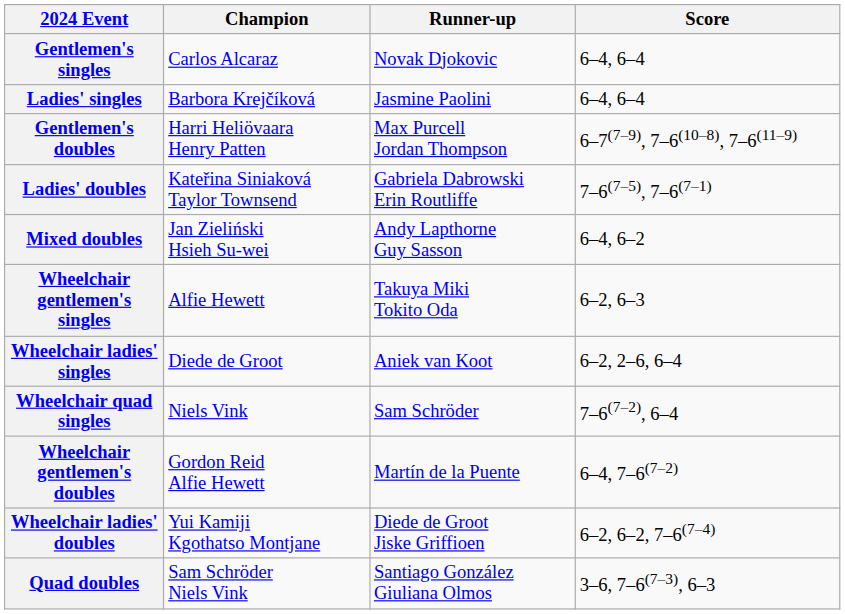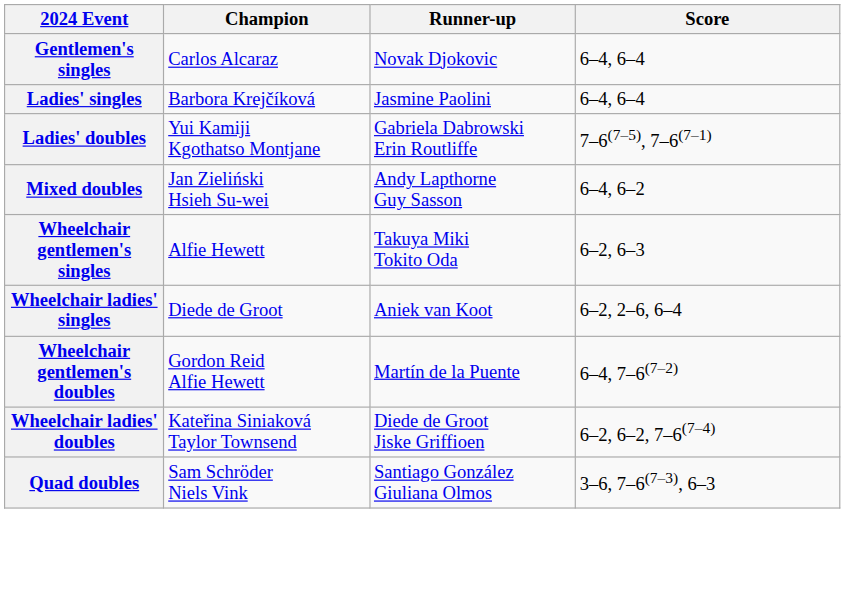 <table class="wikitable plainrowheaders nowrap">
 <tr>
 <th width=130><a href='#'>2024 Event</a></th>
 <th width=170>Champion</th>
 <th width=170>Runner-up</th>
 <th width=220>Score</th>
 </tr>
 <tr>
 <th scope="row"><a href='#'>Gentlemen's singles</a></th>
 <td> <a href='#'>Carlos Alcaraz</a></td>
 <td> <a href='#'>Novak Djokovic</a></td>
 <td>6–4, 6–4</td>
 </tr>
 <tr>
 <th scope="row"><a href='#'>Ladies' singles</a></th>
 <td> <a href='#'>Barbora Krejčíková</a></td>
 <td> <a href='#'>Jasmine Paolini</a></td>
 <td>6–4, 6–4</td>
 </tr>
 <tr>
-<th scope="row"><a href='#'>Gentlemen's doubles</a></th>
-<td> <a href='#'>Harri Heliövaara</a> <br>  <a href='#'>Henry Patten</a></td>
-<td> <a href='#'>Max Purcell</a> <br>  <a href='#'>Jordan Thompson</a></td>
-<td>6–7<sup>(7–9)</sup>, 7–6<sup>(10–8)</sup>, 7–6<sup>(11–9)</sup></td>
-</tr>
-<tr>
 <th scope="row"><a href='#'>Ladies' doubles</a></th>
-<td> <a href='#'>Kateřina Siniaková</a> <br>  <a href='#'>Taylor Townsend</a></td>
+<td> <a href='#'>Yui Kamiji</a> <br>  <a href='#'>Kgothatso Montjane</a></td>
 <td> <a href='#'>Gabriela Dabrowski</a> <br>  <a href='#'>Erin Routliffe</a></td>
 <td>7–6<sup>(7–5)</sup>, 7–6<sup>(7–1)</sup></td>
 </tr>
 <tr>
 <th scope="row"><a href='#'>Mixed doubles</a></th>
 <td> <a href='#'>Jan Zieliński</a> <br>  <a href='#'>Hsieh Su-wei</a></td>
 <td> <a href='#'>Andy Lapthorne</a> <br>  <a href='#'>Guy Sasson</a></td>
 <td>6–4, 6–2</td>
 </tr>
 <tr>
 <th scope="row"><a href='#'>Wheelchair gentlemen's singles</a></th>
 <td> <a href='#'>Alfie Hewett</a></td>
 <td> <a href='#'>Takuya Miki</a> <br> <a href='#'>Tokito Oda</a></td>
 <td>6–2, 6–3</td>
 </tr>
 <tr>
 <th scope="row"><a href='#'>Wheelchair ladies' singles</a></th>
 <td> <a href='#'>Diede de Groot</a></td>
 <td> <a href='#'>Aniek van Koot</a></td>
 <td>6–2, 2–6, 6–4</td>
 </tr>
 <tr>
-<th scope="row"><a href='#'>Wheelchair quad singles</a></th>
-<td> <a href='#'>Niels Vink</a></td>
-<td> <a href='#'>Sam Schröder</a></td>
-<td>7–6<sup>(7–2)</sup>, 6–4</td>
-</tr>
-<tr>
 <th scope="row"><a href='#'>Wheelchair gentlemen's doubles</a></th>
 <td> <a href='#'>Gordon Reid</a> <br>  <a href='#'>Alfie Hewett</a></td>
 <td> <a href='#'>Martín de la Puente</a></td>
 <td>6–4, 7–6<sup>(7–2)</sup></td>
 </tr>
 <tr>
 <th scope="row"><a href='#'>Wheelchair ladies' doubles</a></th>
-<td> <a href='#'>Yui Kamiji</a> <br>  <a href='#'>Kgothatso Montjane</a></td>
+<td> <a href='#'>Kateřina Siniaková</a> <br>  <a href='#'>Taylor Townsend</a></td>
 <td> <a href='#'>Diede de Groot</a> <br>  <a href='#'>Jiske Griffioen</a></td>
 <td>6–2, 6–2, 7–6<sup>(7–4)</sup></td>
 </tr>
 <tr>
 <th scope="row"><a href='#'>Quad doubles</a></th>
 <td> <a href='#'>Sam Schröder</a>   <br>  <a href='#'>Niels Vink</a></td>
 <td> <a href='#'>Santiago González</a> <br>  <a href='#'>Giuliana Olmos</a></td>
 <td>3–6, 7–6<sup>(7–3)</sup>, 6–3</td>
 </tr>
 </table>
